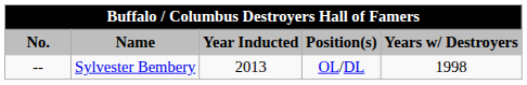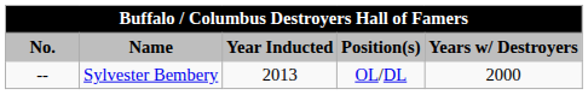 <table class="wikitable sortable">
 <tr>
 <td colspan="5" style= "background: #000; color: white" align="center"><strong>Buffalo / Columbus Destroyers Hall of Famers</strong></td>
 </tr>
 <tr>
 <th width=60px style="background: #BEBEBE; color: #000">No.</th>
 <th style="background: #BEBEBE; color: #000">Name</th>
 <th style="background: #BEBEBE; color: #000">Year Inducted</th>
 <th style="background: #BEBEBE; color: #000">Position(s)</th>
 <th style="background: #BEBEBE; color: #000">Years w/ Destroyers</th>
 </tr>
 <tr>
 <td style="text-align:center;">--</td>
 <td><a href='#'>Sylvester Bembery</a></td>
 <td style="text-align:center;">2013</td>
 <td style="text-align:center;"><a href='#'>OL</a>/<a href='#'>DL</a></td>
-<td style="text-align:center;">1998</td>
+<td style="text-align:center;">2000</td>
 </tr>
 </table>
